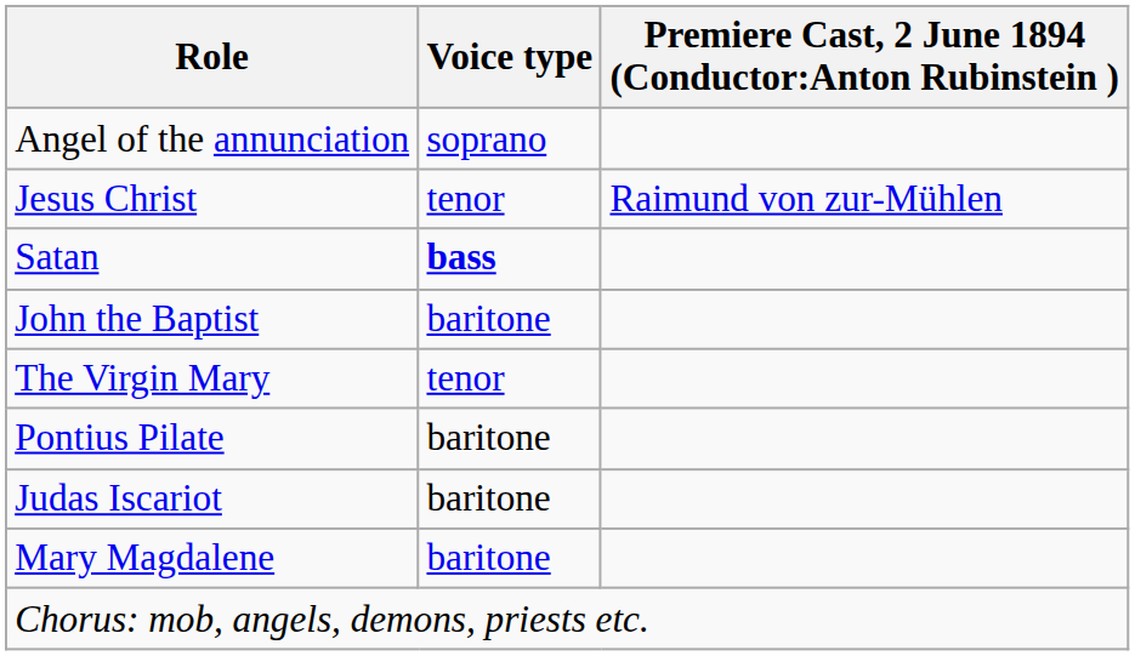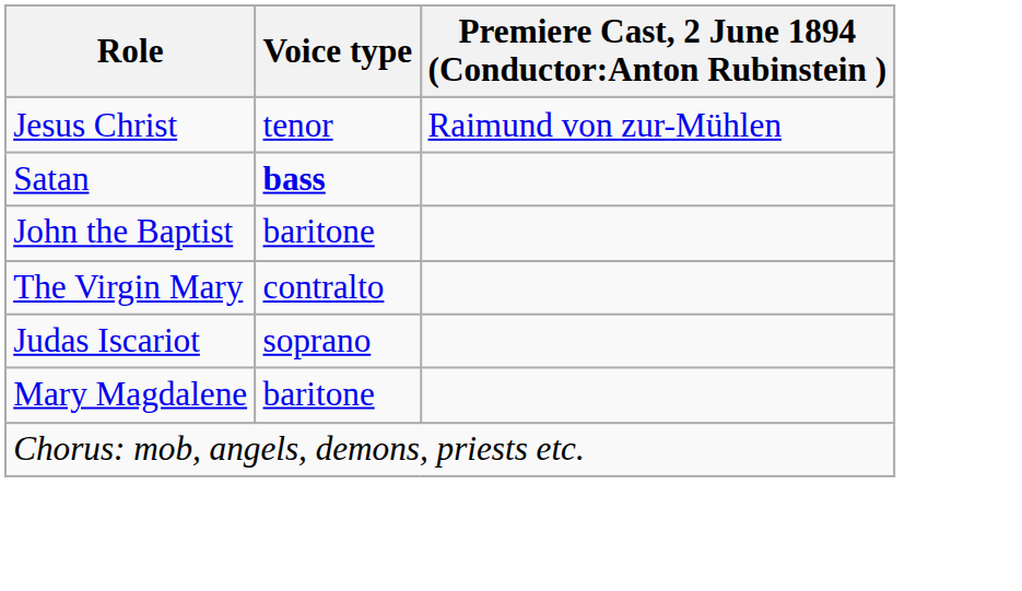 <table class="wikitable">
 <tr>
 <th>Role</th>
 <th>Voice type</th>
 <th>Premiere Cast, 2 June 1894<br>(Conductor:Anton Rubinstein )</th>
-</tr>
-<tr>
-<td>Angel of the <a href='#'>annunciation</a></td>
-<td><a href='#'>soprano</a></td>
-<td></td>
 </tr>
 <tr>
 <td><a href='#'>Jesus Christ</a></td>
 <td><a href='#'>tenor</a></td>
 <td><a href='#'>Raimund von zur-Mühlen</a></td>
 </tr>
 <tr>
 <td><a href='#'>Satan</a></td>
 <td><strong><a href='#'>bass</a></strong></td>
 <td></td>
 </tr>
 <tr>
 <td><a href='#'>John the Baptist</a></td>
 <td><a href='#'>baritone</a></td>
 <td></td>
 </tr>
 <tr>
 <td><a href='#'>The Virgin Mary</a></td>
-<td><a href='#'>tenor</a></td>
-<td></td>
-</tr>
-<tr>
-<td><a href='#'>Pontius Pilate</a></td>
-<td>baritone</td>
+<td><a href='#'>contralto</a></td>
 <td></td>
 </tr>
 <tr>
 <td><a href='#'>Judas Iscariot</a></td>
-<td>baritone</td>
+<td><a href='#'>soprano</a></td>
 <td></td>
 </tr>
 <tr>
 <td><a href='#'>Mary Magdalene</a></td>
 <td><a href='#'>baritone</a></td>
 <td></td>
 </tr>
 <tr>
 <td colspan="3"><em>Chorus: mob, angels, demons, priests etc.</em></td>
 </tr>
 </table>
